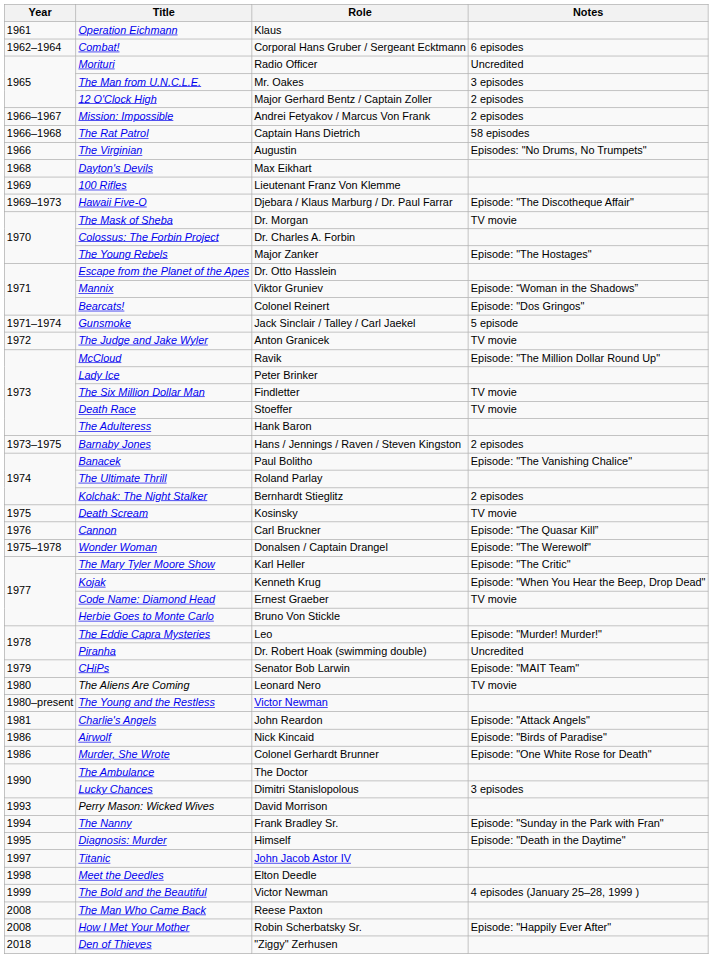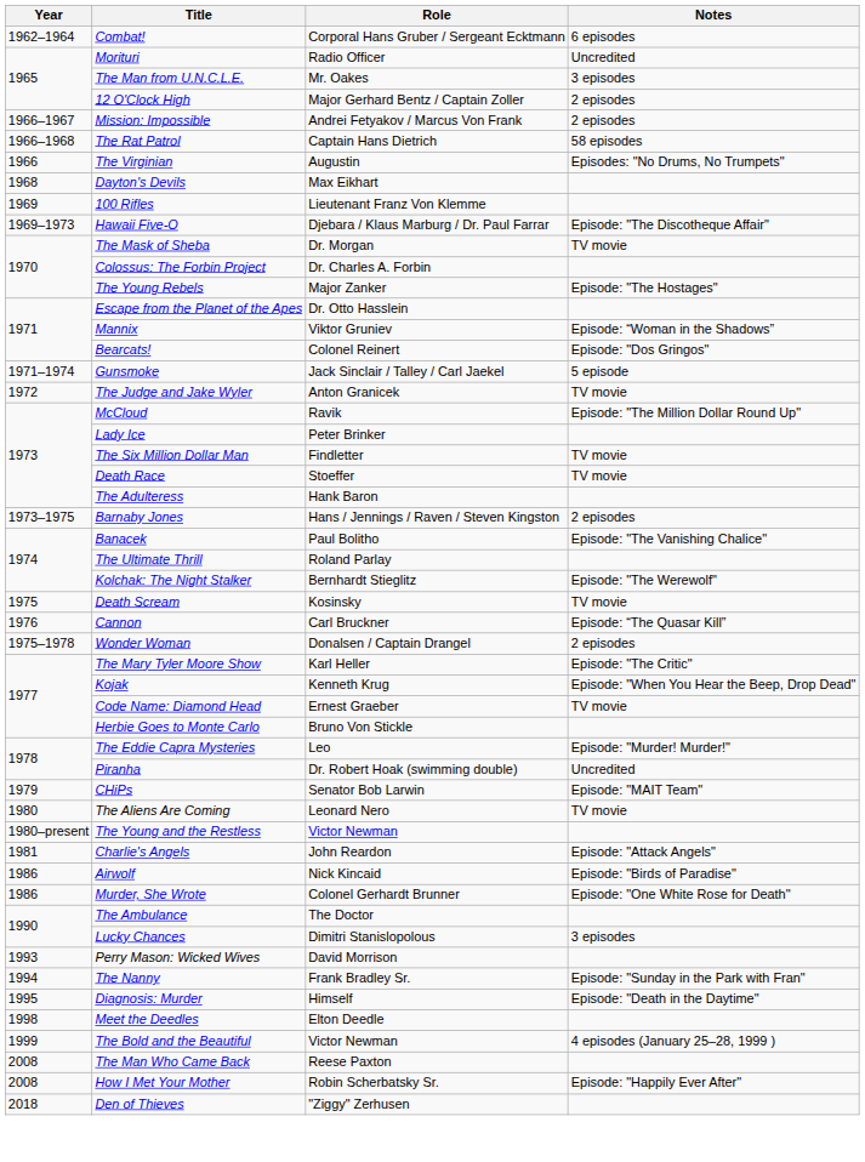 <table class="wikitable sortable">
 <tr>
 <th>Year</th>
 <th>Title</th>
 <th>Role</th>
 <th class="unsortable">Notes</th>
-</tr>
-<tr>
-<td>1961</td>
-<td><em><a href='#'>Operation Eichmann</a></em></td>
-<td>Klaus</td>
-<td></td>
 </tr>
 <tr>
 <td>1962–1964</td>
 <td><em><a href='#'>Combat!</a></em></td>
 <td>Corporal Hans Gruber / Sergeant Ecktmann</td>
 <td>6 episodes</td>
 </tr>
 <tr>
 <td rowspan="3">1965</td>
 <td><em><a href='#'>Morituri</a></em></td>
 <td>Radio Officer</td>
 <td>Uncredited</td>
 </tr>
 <tr>
 <td><em><a href='#'>The Man from U.N.C.L.E.</a></em></td>
 <td>Mr. Oakes</td>
 <td>3 episodes</td>
 </tr>
 <tr>
 <td><em><a href='#'>12 O'Clock High</a></em></td>
 <td>Major Gerhard Bentz / Captain Zoller</td>
 <td>2 episodes</td>
 </tr>
 <tr>
 <td>1966–1967</td>
 <td><em><a href='#'>Mission: Impossible</a></em></td>
 <td>Andrei Fetyakov / Marcus Von Frank</td>
 <td>2 episodes</td>
 </tr>
 <tr>
 <td>1966–1968</td>
 <td><em><a href='#'>The Rat Patrol</a></em></td>
 <td>Captain Hans Dietrich</td>
 <td>58 episodes</td>
 </tr>
 <tr>
 <td>1966</td>
 <td><em><a href='#'>The Virginian</a></em></td>
 <td>Augustin</td>
 <td>Episodes: "No Drums, No Trumpets"</td>
 </tr>
 <tr>
 <td>1968</td>
 <td><em><a href='#'>Dayton's Devils</a></em></td>
 <td>Max Eikhart</td>
 <td></td>
 </tr>
 <tr>
 <td>1969</td>
 <td><em><a href='#'>100 Rifles</a></em></td>
 <td>Lieutenant Franz Von Klemme</td>
 <td></td>
 </tr>
 <tr>
 <td>1969–1973</td>
 <td><em><a href='#'>Hawaii Five-O</a></em></td>
 <td>Djebara / Klaus Marburg / Dr. Paul Farrar</td>
 <td>Episode: "The Discotheque Affair"</td>
 </tr>
 <tr>
 <td rowspan="3">1970</td>
 <td><em><a href='#'>The Mask of Sheba</a></em></td>
 <td>Dr. Morgan</td>
 <td>TV movie</td>
 </tr>
 <tr>
 <td><em><a href='#'>Colossus: The Forbin Project</a></em></td>
 <td>Dr. Charles A. Forbin</td>
 <td></td>
 </tr>
 <tr>
 <td><em><a href='#'>The Young Rebels</a></em></td>
 <td>Major Zanker</td>
 <td>Episode: "The Hostages"</td>
 </tr>
 <tr>
 <td rowspan="3">1971</td>
 <td><em><a href='#'>Escape from the Planet of the Apes</a></em></td>
 <td>Dr. Otto Hasslein</td>
 <td></td>
 </tr>
 <tr>
 <td><em><a href='#'>Mannix</a></em></td>
 <td>Viktor Gruniev</td>
 <td>Episode: “Woman in the Shadows”</td>
 </tr>
 <tr>
 <td><em><a href='#'>Bearcats!</a></em></td>
 <td>Colonel Reinert</td>
 <td>Episode: "Dos Gringos"</td>
 </tr>
 <tr>
 <td>1971–1974</td>
 <td><em><a href='#'>Gunsmoke</a></em></td>
 <td>Jack Sinclair / Talley / Carl Jaekel</td>
 <td>5 episode</td>
 </tr>
 <tr>
 <td>1972</td>
 <td><em><a href='#'>The Judge and Jake Wyler</a></em></td>
 <td>Anton Granicek</td>
 <td>TV movie</td>
 </tr>
 <tr>
 <td rowspan="5">1973</td>
 <td><em><a href='#'>McCloud</a></em></td>
 <td>Ravik</td>
 <td>Episode: "The Million Dollar Round Up"</td>
 </tr>
 <tr>
 <td><em><a href='#'>Lady Ice</a></em></td>
 <td>Peter Brinker</td>
 <td></td>
 </tr>
 <tr>
 <td><em><a href='#'>The Six Million Dollar Man</a></em></td>
 <td>Findletter</td>
 <td>TV movie</td>
 </tr>
 <tr>
 <td><em><a href='#'>Death Race</a></em></td>
 <td>Stoeffer</td>
 <td>TV movie</td>
 </tr>
 <tr>
 <td><em><a href='#'>The Adulteress</a></em></td>
 <td>Hank Baron</td>
 <td></td>
 </tr>
 <tr>
 <td>1973–1975</td>
 <td><em><a href='#'>Barnaby Jones</a></em></td>
 <td>Hans / Jennings / Raven / Steven Kingston</td>
 <td>2 episodes</td>
 </tr>
 <tr>
 <td rowspan="3">1974</td>
 <td><em><a href='#'>Banacek</a></em></td>
 <td>Paul Bolitho</td>
 <td>Episode: "The Vanishing Chalice"</td>
 </tr>
 <tr>
 <td><em><a href='#'>The Ultimate Thrill</a></em></td>
 <td>Roland Parlay</td>
 <td></td>
 </tr>
 <tr>
 <td><em><a href='#'>Kolchak: The Night Stalker</a></em></td>
 <td>Bernhardt Stieglitz</td>
-<td>2 episodes</td>
+<td>Episode: "The Werewolf"</td>
 </tr>
 <tr>
 <td>1975</td>
 <td><em><a href='#'>Death Scream</a></em></td>
 <td>Kosinsky</td>
 <td>TV movie</td>
 </tr>
 <tr>
 <td>1976</td>
 <td><em><a href='#'>Cannon</a></em></td>
 <td>Carl Bruckner</td>
 <td>Episode: “The Quasar Kill”</td>
 </tr>
 <tr>
 <td>1975–1978</td>
 <td><em><a href='#'>Wonder Woman</a></em></td>
 <td>Donalsen / Captain Drangel</td>
-<td>Episode: "The Werewolf"</td>
+<td>2 episodes</td>
 </tr>
 <tr>
 <td rowspan="4">1977</td>
 <td><em><a href='#'>The Mary Tyler Moore Show</a></em></td>
 <td>Karl Heller</td>
 <td>Episode: "The Critic"</td>
 </tr>
 <tr>
 <td><em><a href='#'>Kojak</a></em></td>
 <td>Kenneth Krug</td>
 <td>Episode: "When You Hear the Beep, Drop Dead"</td>
 </tr>
 <tr>
 <td><em><a href='#'>Code Name: Diamond Head</a></em></td>
 <td>Ernest Graeber</td>
 <td>TV movie</td>
 </tr>
 <tr>
 <td><em><a href='#'>Herbie Goes to Monte Carlo</a></em></td>
 <td>Bruno Von Stickle</td>
 <td></td>
 </tr>
 <tr>
 <td rowspan="2">1978</td>
 <td><em><a href='#'>The Eddie Capra Mysteries</a></em></td>
 <td>Leo</td>
 <td>Episode: "Murder! Murder!"</td>
 </tr>
 <tr>
 <td><em><a href='#'>Piranha</a></em></td>
 <td>Dr. Robert Hoak (swimming double)</td>
 <td>Uncredited</td>
 </tr>
 <tr>
 <td>1979</td>
 <td><em><a href='#'>CHiPs</a></em></td>
 <td>Senator Bob Larwin</td>
 <td>Episode: "MAIT Team"</td>
 </tr>
 <tr>
 <td>1980</td>
 <td><em>The Aliens Are Coming</em></td>
 <td>Leonard Nero</td>
 <td>TV movie</td>
 </tr>
 <tr>
 <td>1980–present</td>
 <td><em><a href='#'>The Young and the Restless</a></em></td>
 <td><a href='#'>Victor Newman</a></td>
 <td></td>
 </tr>
 <tr>
 <td>1981</td>
 <td><em><a href='#'>Charlie's Angels</a></em></td>
 <td>John Reardon</td>
 <td>Episode: "Attack Angels"</td>
 </tr>
 <tr>
 <td>1986</td>
 <td><em><a href='#'>Airwolf</a></em></td>
 <td>Nick Kincaid</td>
 <td>Episode: "Birds of Paradise"</td>
 </tr>
 <tr>
 <td>1986</td>
 <td><em><a href='#'>Murder, She Wrote</a></em></td>
 <td>Colonel Gerhardt Brunner</td>
 <td>Episode: "One White Rose for Death"</td>
 </tr>
 <tr>
 <td rowspan="2">1990</td>
 <td><em><a href='#'>The Ambulance</a></em></td>
 <td>The Doctor</td>
 <td></td>
 </tr>
 <tr>
 <td><em><a href='#'>Lucky Chances</a></em></td>
 <td>Dimitri Stanislopolous</td>
 <td>3 episodes</td>
 </tr>
 <tr>
 <td>1993</td>
 <td><em>Perry Mason: Wicked Wives</em></td>
 <td>David Morrison</td>
 <td></td>
 </tr>
 <tr>
 <td>1994</td>
 <td><em><a href='#'>The Nanny</a></em></td>
 <td>Frank Bradley Sr.</td>
 <td>Episode: "Sunday in the Park with Fran"</td>
 </tr>
 <tr>
 <td>1995</td>
 <td><em><a href='#'>Diagnosis: Murder</a></em></td>
 <td>Himself</td>
 <td>Episode: "Death in the Daytime"</td>
 </tr>
 <tr>
-<td>1997</td>
-<td><em><a href='#'>Titanic</a> </em></td>
-<td><a href='#'>John Jacob Astor IV</a></td>
-<td></td>
-</tr>
-<tr>
 <td>1998</td>
 <td><em><a href='#'>Meet the Deedles</a></em></td>
 <td>Elton Deedle</td>
 <td></td>
 </tr>
 <tr>
 <td>1999</td>
 <td><em><a href='#'>The Bold and the Beautiful</a></em></td>
 <td>Victor Newman</td>
 <td>4 episodes (January 25–28, 1999 )</td>
 </tr>
 <tr>
 <td>2008</td>
 <td><em><a href='#'>The Man Who Came Back</a></em></td>
 <td>Reese Paxton</td>
 <td></td>
 </tr>
 <tr>
 <td>2008</td>
 <td><em><a href='#'>How I Met Your Mother</a></em></td>
 <td>Robin Scherbatsky Sr.</td>
 <td>Episode: "Happily Ever After"</td>
 </tr>
 <tr>
 <td>2018</td>
 <td><em><a href='#'>Den of Thieves</a></em></td>
 <td>"Ziggy" Zerhusen</td>
 <td></td>
 </tr>
 </table>
